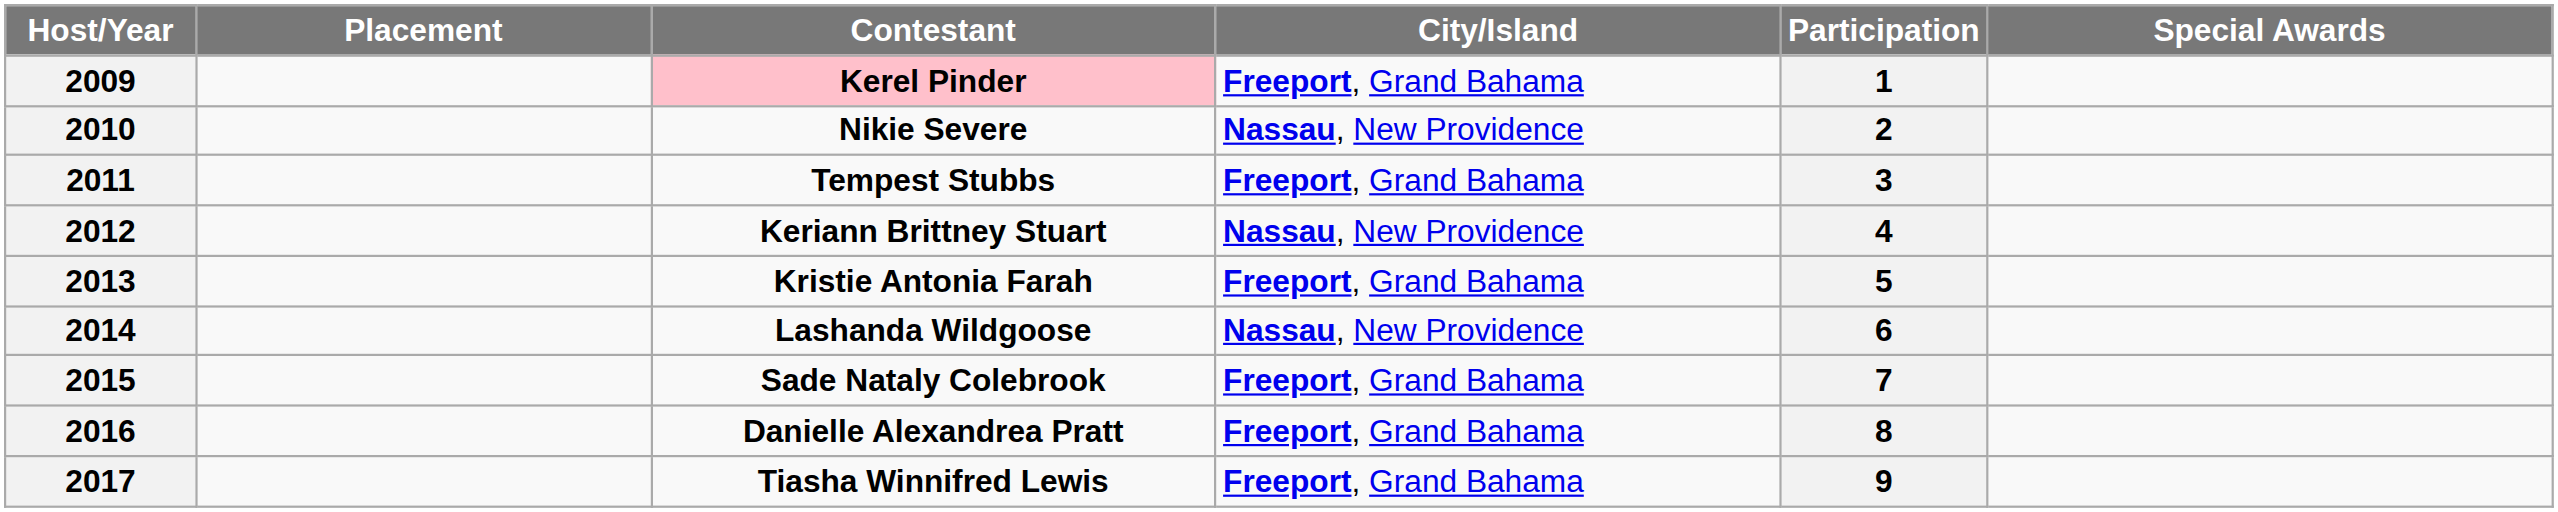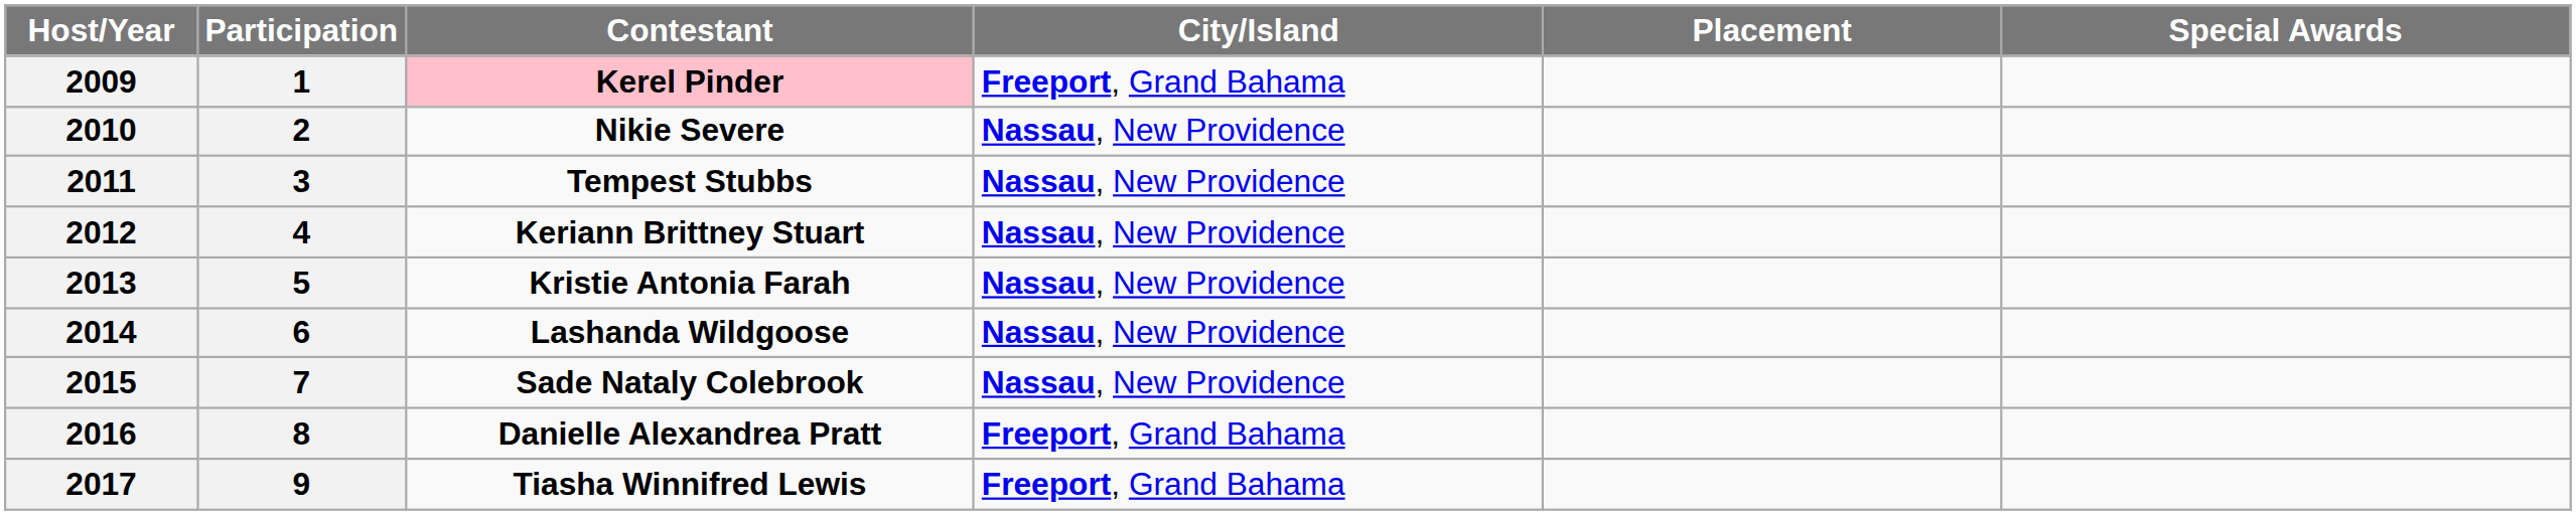 <table class="wikitable sortable" style="font-size: 90%; text-align:center">
 <tr>
 <th width="80" style="background-color:#787878;color:#FFFFFF;">Host/Year</th>
-<th width="200" style="background-color:#787878;color:#FFFFFF;">Placement</th>
+<th width="80" style="background-color:#787878;color:#FFFFFF;">Participation</th>
 <th width="250" style="background-color:#787878;color:#FFFFFF;">Contestant</th>
 <th width="250" style="background-color:#787878;color:#FFFFFF;">City/Island</th>
-<th width="80" style="background-color:#787878;color:#FFFFFF;">Participation</th>
+<th width="200" style="background-color:#787878;color:#FFFFFF;">Placement</th>
 <th width="250" style="background-color:#787878;color:#FFFFFF;">Special Awards</th>
 </tr>
 <tr>
 <th>2009</th>
-<td></td>
+<th>1</th>
 <td style="background: pink;"><strong>Kerel Pinder</strong></td>
 <td align="left"><strong><a href='#'>Freeport</a></strong>, <a href='#'>Grand Bahama</a></td>
-<th>1</th>
+<td></td>
 <td></td>
 </tr>
 <tr>
 <th>2010</th>
-<td></td>
+<th>2</th>
 <td><strong>Nikie Severe</strong></td>
 <td align="left"><strong><a href='#'>Nassau</a></strong>, <a href='#'>New Providence</a></td>
-<th>2</th>
+<td></td>
 <td></td>
 </tr>
 <tr>
 <th>2011</th>
+<th>3</th>
+<td><strong>Tempest Stubbs</strong></td>
+<td align="left"><strong><a href='#'>Nassau</a></strong>, <a href='#'>New Providence</a></td>
 <td></td>
-<td><strong>Tempest Stubbs</strong></td>
-<td align="left"><strong><a href='#'>Freeport</a></strong>, <a href='#'>Grand Bahama</a></td>
-<th>3</th>
 <td></td>
 </tr>
 <tr>
 <th>2012</th>
-<td></td>
+<th>4</th>
 <td><strong>Keriann Brittney Stuart</strong></td>
 <td align="left"><strong><a href='#'>Nassau</a></strong>, <a href='#'>New Providence</a></td>
-<th>4</th>
+<td></td>
 <td></td>
 </tr>
 <tr>
 <th>2013</th>
+<th>5</th>
+<td><strong>Kristie Antonia Farah</strong></td>
+<td align="left"><strong><a href='#'>Nassau</a></strong>, <a href='#'>New Providence</a></td>
 <td></td>
-<td><strong>Kristie Antonia Farah</strong></td>
-<td align="left"><strong><a href='#'>Freeport</a></strong>, <a href='#'>Grand Bahama</a></td>
-<th>5</th>
 <td></td>
 </tr>
 <tr>
 <th>2014</th>
-<td></td>
+<th>6</th>
 <td><strong>Lashanda Wildgoose</strong></td>
 <td align="left"><strong><a href='#'>Nassau</a></strong>, <a href='#'>New Providence</a></td>
-<th>6</th>
+<td></td>
 <td></td>
 </tr>
 <tr>
 <th>2015</th>
+<th>7</th>
+<td><strong>Sade Nataly Colebrook</strong></td>
+<td align="left"><strong><a href='#'>Nassau</a></strong>, <a href='#'>New Providence</a></td>
 <td></td>
-<td><strong>Sade Nataly Colebrook</strong></td>
-<td align="left"><strong><a href='#'>Freeport</a></strong>, <a href='#'>Grand Bahama</a></td>
-<th>7</th>
 <td></td>
 </tr>
 <tr>
 <th>2016</th>
-<td></td>
+<th>8</th>
 <td><strong>Danielle Alexandrea Pratt</strong></td>
 <td align="left"><strong><a href='#'>Freeport</a></strong>, <a href='#'>Grand Bahama</a></td>
-<th>8</th>
+<td></td>
 <td></td>
 </tr>
 <tr>
 <th>2017</th>
-<td></td>
+<th>9</th>
 <td><strong>Tiasha Winnifred Lewis</strong></td>
 <td align="left"><strong><a href='#'>Freeport</a></strong>, <a href='#'>Grand Bahama</a></td>
-<th>9</th>
+<td></td>
 <td></td>
 </tr>
 </table>
